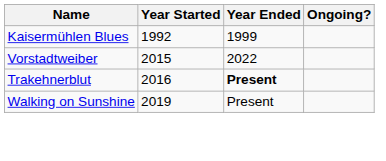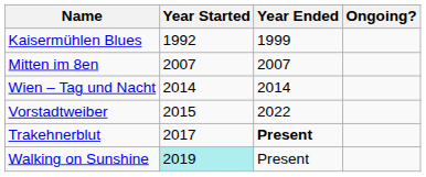 <table class="wikitable sortable">
 <tr>
 <th>Name</th>
 <th>Year Started</th>
 <th>Year Ended</th>
 <th>Ongoing?</th>
 </tr>
 <tr>
 <td><a href='#'>Kaisermühlen Blues</a></td>
 <td>1992</td>
 <td>1999</td>
 <td></td>
 </tr>
 <tr>
+<td><a href='#'>Mitten im 8en</a></td>
+<td>2007</td>
+<td>2007</td>
+<td></td>
+</tr>
+<tr>
+<td><a href='#'>Wien – Tag und Nacht</a></td>
+<td>2014</td>
+<td>2014</td>
+<td></td>
+</tr>
+<tr>
 <td><a href='#'>Vorstadtweiber</a></td>
 <td>2015</td>
 <td>2022</td>
 <td></td>
 </tr>
 <tr>
 <td><a href='#'>Trakehnerblut</a></td>
-<td>2016</td>
+<td>2017</td>
 <td><strong>Present</strong></td>
 <td></td>
 </tr>
 <tr>
 <td><a href='#'>Walking on Sunshine</a></td>
-<td>2019</td>
+<td style="background: paleturquoise;">2019</td>
 <td>Present</td>
 <td></td>
 </tr>
 </table>
